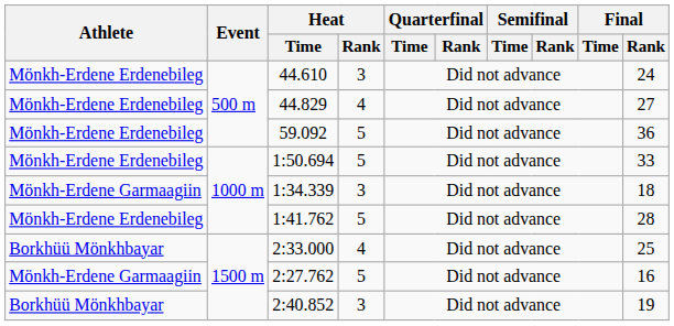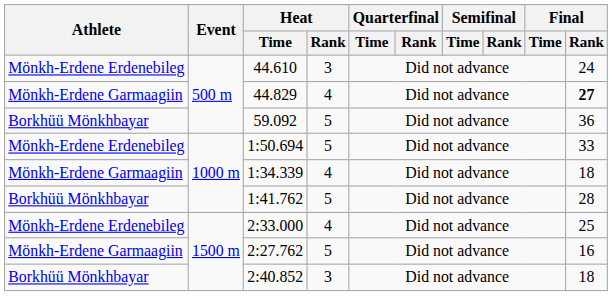 <table class="wikitable" style="font-size:90%">
 <tr>
 <th rowspan=2>Athlete</th>
 <th rowspan=2>Event</th>
 <th colspan=2>Heat</th>
 <th colspan=2>Quarterfinal</th>
 <th colspan=2>Semifinal</th>
 <th colspan=2>Final</th>
 </tr>
 <tr style="font-size:95%">
 <th>Time</th>
 <th>Rank</th>
 <th>Time</th>
 <th>Rank</th>
 <th>Time</th>
 <th>Rank</th>
 <th>Time</th>
 <th>Rank</th>
 </tr>
 <tr align=center>
 <td align=left><a href='#'>Mönkh-Erdene Erdenebileg</a></td>
 <td align=left rowspan=3><a href='#'>500 m</a></td>
 <td>44.610</td>
 <td>3</td>
 <td colspan=5>Did not advance</td>
 <td>24</td>
 </tr>
 <tr align=center>
-<td align=left><a href='#'>Mönkh-Erdene Erdenebileg</a></td>
+<td align=left><a href='#'>Mönkh-Erdene Garmaagiin</a></td>
 <td>44.829</td>
 <td>4</td>
 <td colspan=5>Did not advance</td>
-<td>27</td>
+<td><strong>27</strong></td>
 </tr>
 <tr align=center>
-<td align=left><a href='#'>Mönkh-Erdene Erdenebileg</a></td>
+<td align=left><a href='#'>Borkhüü Mönkhbayar</a></td>
 <td>59.092</td>
 <td>5</td>
 <td colspan=5>Did not advance</td>
 <td>36</td>
 </tr>
 <tr align=center>
 <td align=left><a href='#'>Mönkh-Erdene Erdenebileg</a></td>
 <td align=left rowspan=3><a href='#'>1000 m</a></td>
 <td>1:50.694</td>
 <td>5</td>
 <td colspan=5>Did not advance</td>
 <td>33</td>
 </tr>
 <tr align=center>
 <td align=left><a href='#'>Mönkh-Erdene Garmaagiin</a></td>
 <td>1:34.339</td>
-<td>3</td>
+<td>4</td>
 <td colspan=5>Did not advance</td>
 <td>18</td>
 </tr>
 <tr align=center>
-<td align=left><a href='#'>Mönkh-Erdene Erdenebileg</a></td>
+<td align=left><a href='#'>Borkhüü Mönkhbayar</a></td>
 <td>1:41.762</td>
 <td>5</td>
 <td colspan=5>Did not advance</td>
 <td>28</td>
 </tr>
 <tr align=center>
-<td align=left><a href='#'>Borkhüü Mönkhbayar</a></td>
+<td align=left><a href='#'>Mönkh-Erdene Erdenebileg</a></td>
 <td align=left rowspan=3><a href='#'>1500 m</a></td>
 <td>2:33.000</td>
 <td>4</td>
 <td colspan=5>Did not advance</td>
 <td>25</td>
 </tr>
 <tr align=center>
 <td align=left><a href='#'>Mönkh-Erdene Garmaagiin</a></td>
 <td>2:27.762</td>
 <td>5</td>
 <td colspan=5>Did not advance</td>
 <td>16</td>
 </tr>
 <tr align=center>
 <td align=left><a href='#'>Borkhüü Mönkhbayar</a></td>
 <td>2:40.852</td>
 <td>3</td>
 <td colspan=5>Did not advance</td>
-<td>19</td>
+<td>18</td>
 </tr>
 </table>
